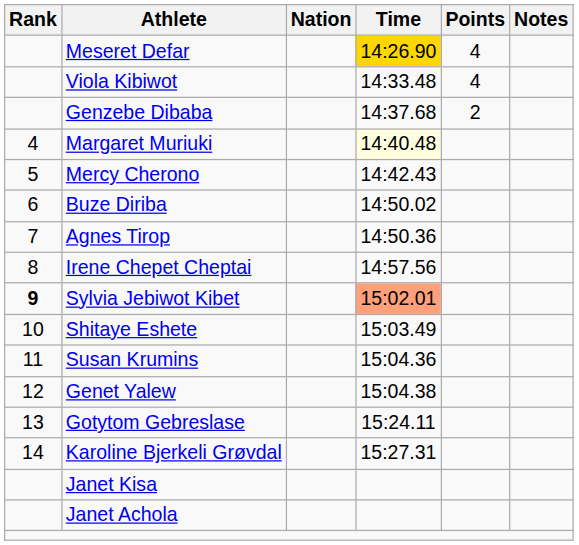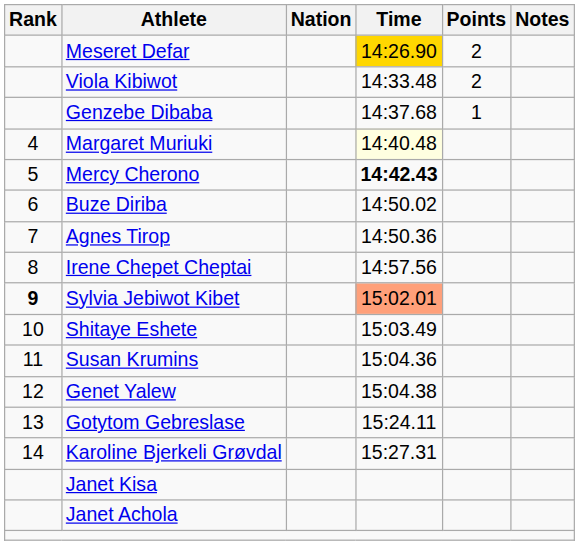 <table class="wikitable mw-datatable sortable" style="text-align:center;">
 <tr>
 <th scope="col" style="width: 10px;">Rank</th>
 <th scope="col">Athlete</th>
 <th scope="col">Nation</th>
 <th scope="col">Time</th>
 <th scope="col">Points</th>
 <th scope="col">Notes</th>
 </tr>
 <tr>
 <td></td>
 <td align="left"><a href='#'>Meseret Defar</a></td>
 <td align="left"></td>
 <td style="background: gold;">14:26.90</td>
-<td>4</td>
+<td>2</td>
 <td></td>
 </tr>
 <tr>
 <td></td>
 <td align="left"><a href='#'>Viola Kibiwot</a></td>
 <td align="left"></td>
 <td>14:33.48</td>
-<td>4</td>
+<td>2</td>
 <td></td>
 </tr>
 <tr>
 <td></td>
 <td align="left"><a href='#'>Genzebe Dibaba</a></td>
 <td align="left"></td>
 <td>14:37.68</td>
-<td>2</td>
+<td>1</td>
 <td></td>
 </tr>
 <tr>
 <td>4</td>
 <td align="left"><a href='#'>Margaret Muriuki</a></td>
 <td align="left"></td>
 <td style="background: lightyellow;">14:40.48</td>
 <td></td>
 <td></td>
 </tr>
 <tr>
 <td>5</td>
 <td align="left"><a href='#'>Mercy Cherono</a></td>
 <td align="left"></td>
-<td>14:42.43</td>
+<td><strong>14:42.43</strong></td>
 <td></td>
 <td></td>
 </tr>
 <tr>
 <td>6</td>
 <td align="left"><a href='#'>Buze Diriba</a></td>
 <td align="left"></td>
 <td>14:50.02</td>
 <td></td>
 <td></td>
 </tr>
 <tr>
 <td>7</td>
 <td align="left"><a href='#'>Agnes Tirop</a></td>
 <td align="left"></td>
 <td>14:50.36</td>
 <td></td>
 <td></td>
 </tr>
 <tr>
 <td>8</td>
 <td align="left"><a href='#'>Irene Chepet Cheptai</a></td>
 <td align="left"></td>
 <td>14:57.56</td>
 <td></td>
 <td></td>
 </tr>
 <tr>
 <td><strong>9</strong></td>
 <td align="left"><a href='#'>Sylvia Jebiwot Kibet</a></td>
 <td align="left"></td>
 <td style="background: lightsalmon;">15:02.01</td>
 <td></td>
 <td></td>
 </tr>
 <tr>
 <td>10</td>
 <td align="left"><a href='#'>Shitaye Eshete</a></td>
 <td align="left"></td>
 <td>15:03.49</td>
 <td></td>
 <td></td>
 </tr>
 <tr>
 <td>11</td>
 <td align="left"><a href='#'>Susan Krumins</a></td>
 <td align="left"></td>
 <td>15:04.36</td>
 <td></td>
 <td></td>
 </tr>
 <tr>
 <td>12</td>
 <td align="left"><a href='#'>Genet Yalew</a></td>
 <td align="left"></td>
 <td>15:04.38</td>
 <td></td>
 <td></td>
 </tr>
 <tr>
 <td>13</td>
 <td align="left"><a href='#'>Gotytom Gebreslase</a></td>
 <td align="left"></td>
 <td>15:24.11</td>
 <td></td>
 <td></td>
 </tr>
 <tr>
 <td>14</td>
 <td align="left"><a href='#'>Karoline Bjerkeli Grøvdal</a></td>
 <td align="left"></td>
 <td>15:27.31</td>
 <td></td>
 <td></td>
 </tr>
 <tr>
 <td></td>
 <td align="left"><a href='#'>Janet Kisa</a></td>
 <td align="left"></td>
 <td></td>
 <td></td>
 <td></td>
 </tr>
 <tr>
 <td></td>
 <td align="left"><a href='#'>Janet Achola</a></td>
 <td align="left"></td>
 <td></td>
 <td></td>
 <td></td>
 </tr>
 <tr class="sortbottom">
 <td colspan="6"></td>
 </tr>
 </table>
